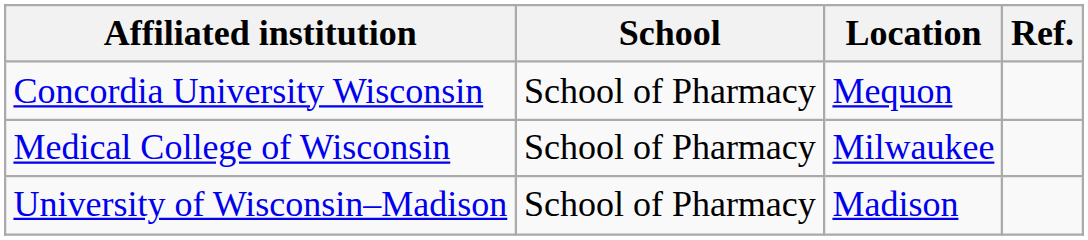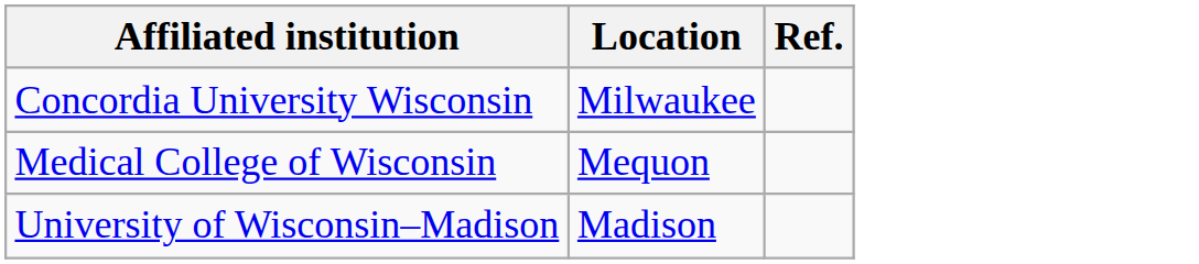 <table class="wikitable sortable">
 <tr>
 <th>Affiliated institution</th>
-<th>School</th>
 <th>Location</th>
 <th>Ref.</th>
 </tr>
 <tr>
 <td><a href='#'>Concordia University Wisconsin</a></td>
-<td>School of Pharmacy</td>
+<td><a href='#'>Milwaukee</a></td>
+<td></td>
+</tr>
+<tr>
+<td><a href='#'>Medical College of Wisconsin</a></td>
 <td><a href='#'>Mequon</a></td>
 <td></td>
 </tr>
 <tr>
-<td><a href='#'>Medical College of Wisconsin</a></td>
-<td>School of Pharmacy</td>
-<td><a href='#'>Milwaukee</a></td>
-<td></td>
-</tr>
-<tr>
 <td><a href='#'>University of Wisconsin–Madison</a></td>
-<td>School of Pharmacy</td>
 <td><a href='#'>Madison</a></td>
 <td></td>
 </tr>
 </table>
